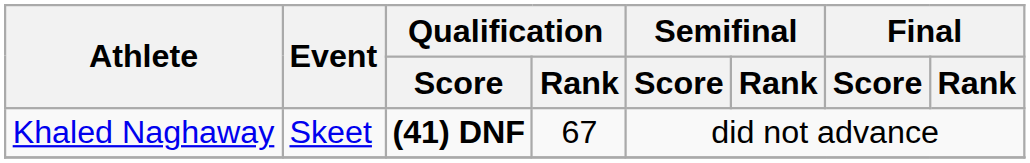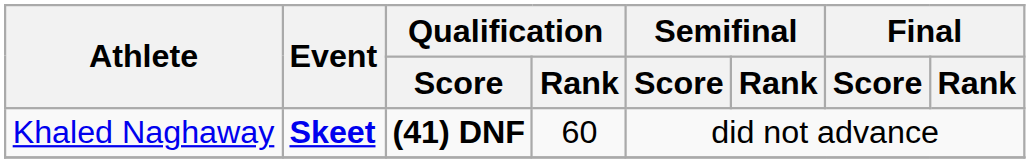 <table class="wikitable" style="font-size:90%">
 <tr>
 <th rowspan="2">Athlete</th>
 <th rowspan="2">Event</th>
 <th colspan="2">Qualification</th>
 <th colspan="2">Semifinal</th>
 <th colspan="2">Final</th>
 </tr>
 <tr>
 <th>Score</th>
 <th>Rank</th>
 <th>Score</th>
 <th>Rank</th>
 <th>Score</th>
 <th>Rank</th>
 </tr>
 <tr>
 <td rowspan=1><a href='#'>Khaled Naghaway</a></td>
-<td><a href='#'>Skeet</a></td>
+<td><strong><a href='#'>Skeet</a></strong></td>
 <td align="center"><strong>(41) DNF</strong></td>
-<td align="center">67</td>
+<td align="center">60</td>
 <td colspan="4"  align="center">did not advance</td>
 </tr>
 <tr>
 </tr>
 </table>
